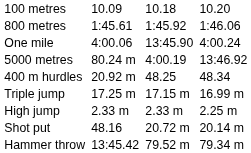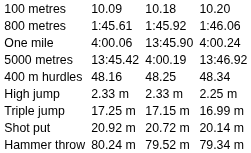 <table>
 <tr>
 <td>100 metres</td>
 <td></td>
 <td>10.09</td>
 <td></td>
 <td>10.18</td>
 <td></td>
 <td>10.20</td>
 </tr>
 <tr>
 <td>800 metres</td>
 <td></td>
 <td>1:45.61</td>
 <td></td>
 <td>1:45.92</td>
 <td></td>
 <td>1:46.06</td>
 </tr>
 <tr>
 <td>One mile</td>
 <td></td>
 <td>4:00.06</td>
 <td></td>
 <td>13:45.90</td>
 <td></td>
 <td>4:00.24</td>
 </tr>
 <tr>
 <td>5000 metres</td>
 <td></td>
-<td>80.24 m</td>
+<td>13:45.42</td>
 <td></td>
 <td>4:00.19</td>
 <td></td>
 <td>13:46.92</td>
 </tr>
 <tr>
 <td>400 m hurdles</td>
 <td></td>
-<td>20.92 m</td>
+<td>48.16</td>
 <td></td>
 <td>48.25</td>
 <td></td>
 <td>48.34</td>
+</tr>
+<tr>
+<td>High jump</td>
+<td></td>
+<td>2.33 m</td>
+<td></td>
+<td>2.33 m</td>
+<td></td>
+<td>2.25 m</td>
 </tr>
 <tr>
 <td>Triple jump</td>
 <td></td>
 <td>17.25 m</td>
 <td></td>
 <td>17.15 m</td>
 <td></td>
 <td>16.99 m</td>
 </tr>
 <tr>
-<td>High jump</td>
-<td></td>
-<td>2.33 m</td>
-<td></td>
-<td>2.33 m</td>
-<td></td>
-<td>2.25 m</td>
-</tr>
-<tr>
 <td>Shot put</td>
 <td></td>
-<td>48.16</td>
+<td>20.92 m</td>
 <td></td>
 <td>20.72 m</td>
 <td></td>
 <td>20.14 m</td>
 </tr>
 <tr>
 <td>Hammer throw</td>
 <td></td>
-<td>13:45.42</td>
+<td>80.24 m</td>
 <td></td>
 <td>79.52 m</td>
 <td></td>
 <td>79.34 m</td>
 </tr>
 <tr>
 </tr>
 </table>
